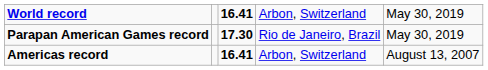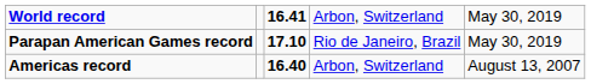 <table class="wikitable">
 <tr>
 <td><strong><a href='#'>World record</a></strong></td>
 <td></td>
 <td><strong>16.41</strong></td>
 <td><a href='#'>Arbon</a>, <a href='#'>Switzerland</a></td>
 <td>May 30, 2019</td>
 </tr>
 <tr>
 <td><strong>Parapan American Games record</strong></td>
 <td></td>
-<td><strong>17.30</strong></td>
+<td><strong>17.10</strong></td>
 <td><a href='#'>Rio de Janeiro</a>, <a href='#'>Brazil</a></td>
 <td>May 30, 2019</td>
 </tr>
 <tr>
 <td><strong>Americas record</strong></td>
 <td></td>
-<td><strong>16.41</strong></td>
+<td><strong>16.40</strong></td>
 <td><a href='#'>Arbon</a>, <a href='#'>Switzerland</a></td>
 <td>August 13, 2007</td>
 </tr>
 </table>
